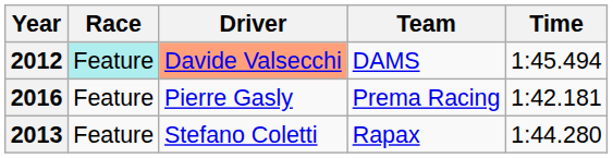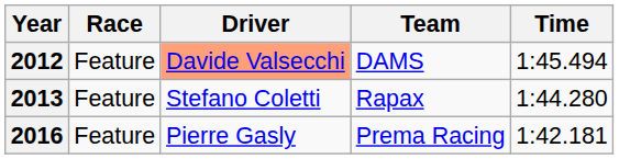 <table class="wikitable" style="font-size:95%;">
 <tr>
 <th>Year</th>
 <th>Race</th>
 <th>Driver</th>
 <th>Team</th>
 <th>Time</th>
 </tr>
 <tr>
 <th>2012</th>
-<td style="background: paleturquoise;">Feature</td>
+<td>Feature</td>
 <td style="background: lightsalmon;"> <a href='#'>Davide Valsecchi</a></td>
 <td><a href='#'>DAMS</a></td>
 <td>1:45.494</td>
+</tr>
+<tr>
+<th>2013</th>
+<td>Feature</td>
+<td> <a href='#'>Stefano Coletti</a></td>
+<td><a href='#'>Rapax</a></td>
+<td>1:44.280</td>
 </tr>
 <tr>
 <th>2016</th>
 <td>Feature</td>
 <td> <a href='#'>Pierre Gasly</a></td>
 <td><a href='#'>Prema Racing</a></td>
 <td>1:42.181</td>
 </tr>
-<tr>
-<th>2013</th>
-<td>Feature</td>
-<td> <a href='#'>Stefano Coletti</a></td>
-<td><a href='#'>Rapax</a></td>
-<td>1:44.280</td>
-</tr>
 </table>
